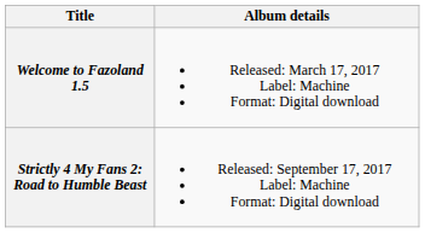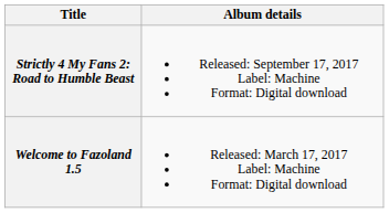 <table class="wikitable plainrowheaders" style="text-align:center;">
 <tr>
 <th scope="col" style="width:10em;">Title</th>
 <th scope="col" style="width:18em;">Album details</th>
 </tr>
 <tr>
+<th scope="row"><em>Strictly 4 My Fans 2: Road to Humble Beast</em></th>
+<td><br><ul><li>Released: September 17, 2017</li><li>Label: Machine</li><li>Format: Digital download</li></ul></td>
+</tr>
+<tr>
 <th scope="row"><em>Welcome to Fazoland 1.5</em></th>
 <td><br><ul><li>Released: March 17, 2017</li><li>Label:  Machine</li><li>Format: Digital download</li></ul></td>
 </tr>
-<tr>
-<th scope="row"><em>Strictly 4 My Fans 2: Road to Humble Beast</em></th>
-<td><br><ul><li>Released: September 17, 2017</li><li>Label: Machine</li><li>Format: Digital download</li></ul></td>
-</tr>
 </table>
